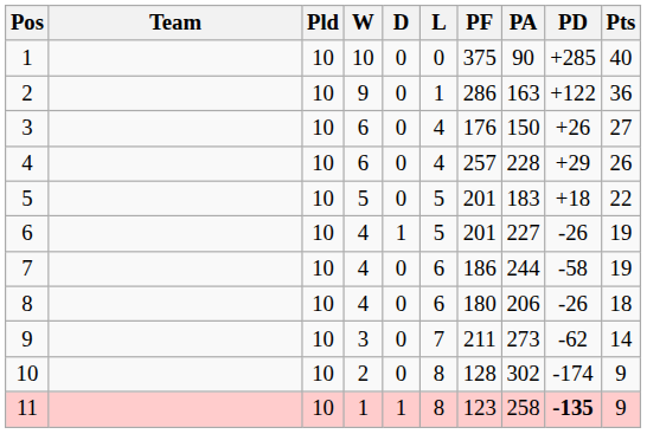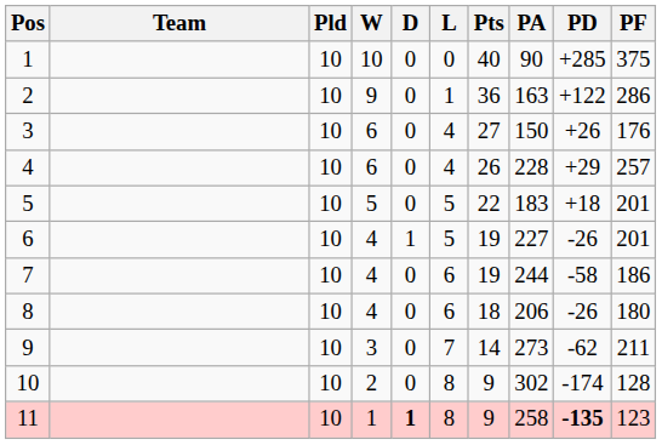 <table class="wikitable" style="text-align:center">
 <tr>
 <th width=20 abbr="Position">Pos</th>
 <th width=175>Team</th>
 <th width=20 abbr="Played">Pld</th>
 <th width=20 abbr="Won">W</th>
 <th width=20 abbr="Drawn">D</th>
 <th width=20 abbr="Lost">L</th>
-<th width=20 abbr="Points for">PF</th>
+<th width=20 abbr="Points">Pts</th>
 <th width=20 abbr="Points against">PA</th>
 <th width=25 abbr="Points difference">PD</th>
-<th width=20 abbr="Points">Pts</th>
+<th width=20 abbr="Points for">PF</th>
 </tr>
 <tr>
 <td>1</td>
 <td style="text-align:left"></td>
 <td>10</td>
 <td>10</td>
 <td>0</td>
 <td>0</td>
-<td>375</td>
+<td>40</td>
 <td>90</td>
 <td>+285</td>
-<td>40</td>
+<td>375</td>
 </tr>
 <tr>
 <td>2</td>
 <td style="text-align:left"></td>
 <td>10</td>
 <td>9</td>
 <td>0</td>
 <td>1</td>
-<td>286</td>
+<td>36</td>
 <td>163</td>
 <td>+122</td>
-<td>36</td>
+<td>286</td>
 </tr>
 <tr>
 <td>3</td>
 <td style="text-align:left"></td>
 <td>10</td>
 <td>6</td>
 <td>0</td>
 <td>4</td>
-<td>176</td>
+<td>27</td>
 <td>150</td>
 <td>+26</td>
-<td>27</td>
+<td>176</td>
 </tr>
 <tr>
 <td>4</td>
 <td style="text-align:left"></td>
 <td>10</td>
 <td>6</td>
 <td>0</td>
 <td>4</td>
-<td>257</td>
+<td>26</td>
 <td>228</td>
 <td>+29</td>
-<td>26</td>
+<td>257</td>
 </tr>
 <tr>
 <td>5</td>
 <td style="text-align:left"></td>
 <td>10</td>
 <td>5</td>
 <td>0</td>
 <td>5</td>
-<td>201</td>
+<td>22</td>
 <td>183</td>
 <td>+18</td>
-<td>22</td>
+<td>201</td>
 </tr>
 <tr>
 <td>6</td>
 <td style="text-align:left"></td>
 <td>10</td>
 <td>4</td>
 <td>1</td>
 <td>5</td>
-<td>201</td>
+<td>19</td>
 <td>227</td>
 <td>-26</td>
-<td>19</td>
+<td>201</td>
 </tr>
 <tr>
 <td>7</td>
 <td style="text-align:left"></td>
 <td>10</td>
 <td>4</td>
 <td>0</td>
 <td>6</td>
-<td>186</td>
+<td>19</td>
 <td>244</td>
 <td>-58</td>
-<td>19</td>
+<td>186</td>
 </tr>
 <tr>
 <td>8</td>
 <td style="text-align:left"></td>
 <td>10</td>
 <td>4</td>
 <td>0</td>
 <td>6</td>
-<td>180</td>
+<td>18</td>
 <td>206</td>
 <td>-26</td>
-<td>18</td>
+<td>180</td>
 </tr>
 <tr>
 <td>9</td>
 <td style="text-align:left"></td>
 <td>10</td>
 <td>3</td>
 <td>0</td>
 <td>7</td>
-<td>211</td>
+<td>14</td>
 <td>273</td>
 <td>-62</td>
-<td>14</td>
+<td>211</td>
 </tr>
 <tr>
 <td>10</td>
 <td style="text-align:left"></td>
 <td>10</td>
 <td>2</td>
 <td>0</td>
 <td>8</td>
-<td>128</td>
+<td>9</td>
 <td>302</td>
 <td>-174</td>
-<td>9</td>
+<td>128</td>
 </tr>
 <tr style="background:#ffcccc">
 <td>11</td>
 <td style="text-align:left"></td>
 <td>10</td>
 <td>1</td>
-<td>1</td>
+<td><strong>1</strong></td>
 <td>8</td>
-<td>123</td>
+<td>9</td>
 <td>258</td>
 <td><strong>-135</strong></td>
-<td>9</td>
+<td>123</td>
 </tr>
 </table>
